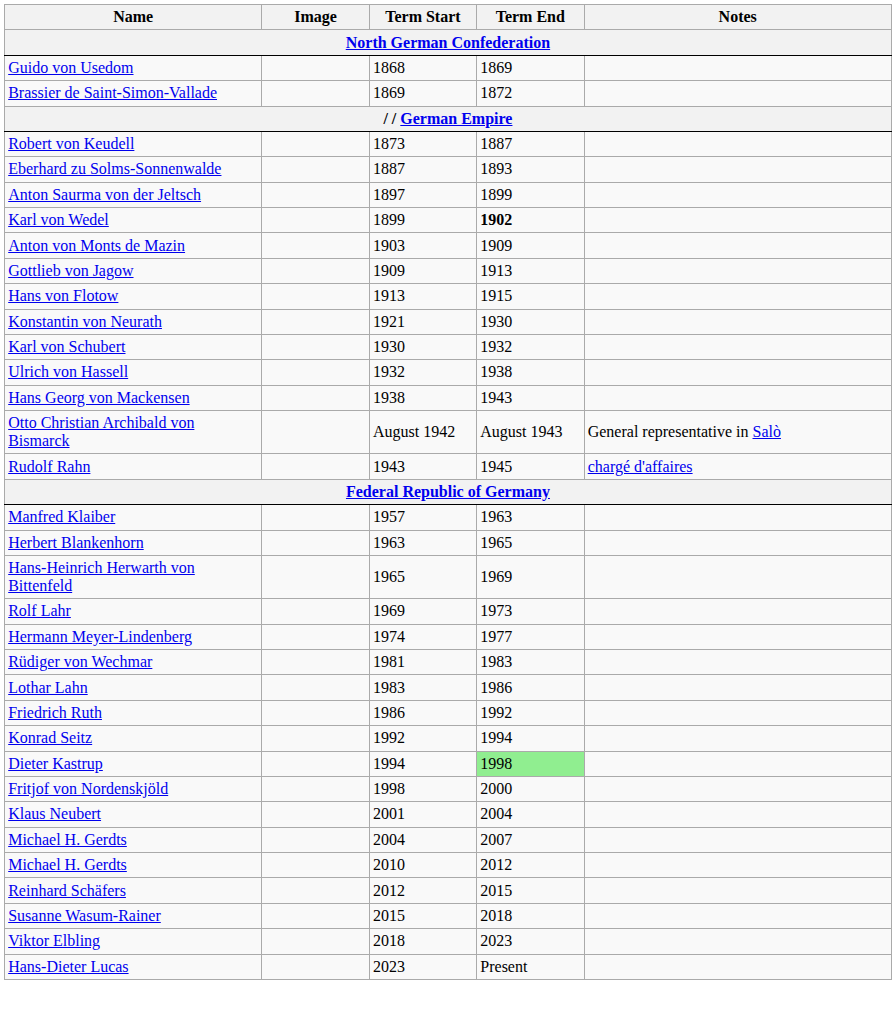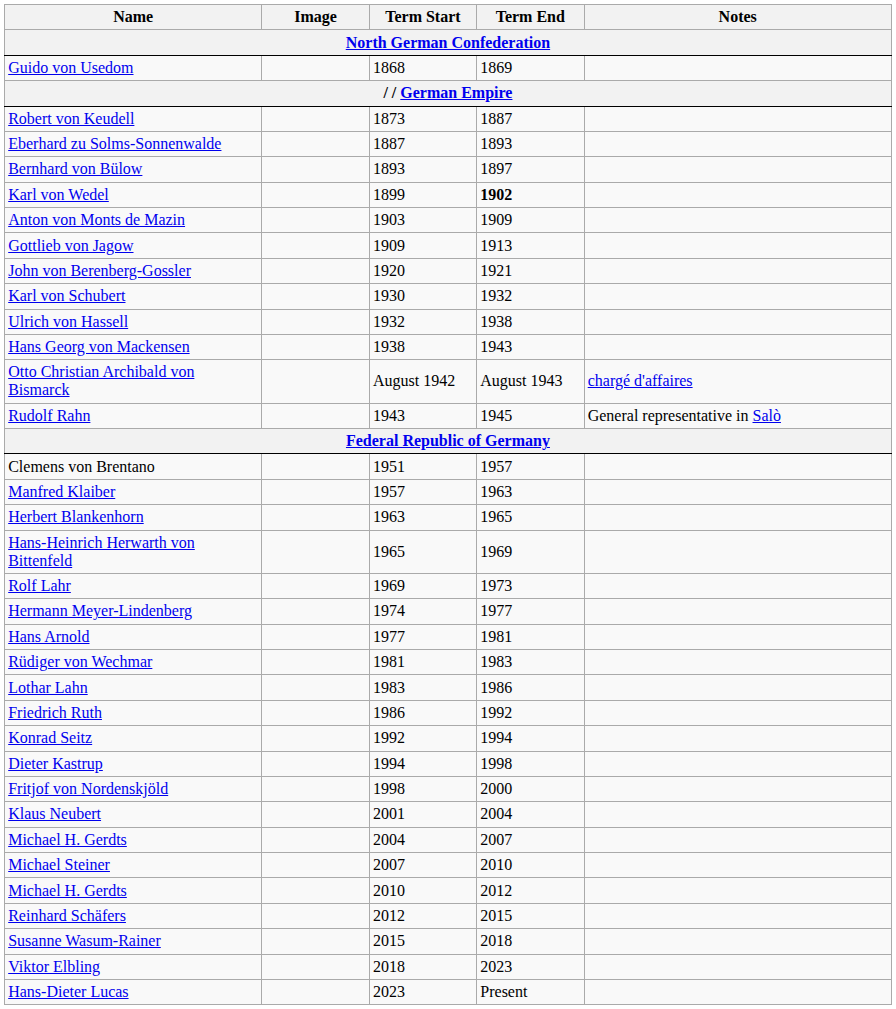 <table class="wikitable">
 <tr class="hintergrundfarbe5">
 <th width="250">Name</th>
 <th width="100">Image</th>
 <th width="100">Term Start</th>
 <th width="100">Term End</th>
 <th width="300">Notes</th>
 </tr>
 <tr>
 <th colspan="5" style="border-bottom: 1pt black solid; border-top: 1pt black solid;"> <a href='#'>North German Confederation</a></th>
 </tr>
 <tr>
 <td><a href='#'>Guido von Usedom</a></td>
 <td></td>
 <td>1868</td>
 <td>1869</td>
-<td></td>
-</tr>
-<tr>
-<td><a href='#'>Brassier de Saint-Simon-Vallade</a></td>
-<td></td>
-<td>1869</td>
-<td>1872</td>
 <td></td>
 </tr>
 <tr>
 <th colspan="5" style="border-bottom: 1pt black solid; border-top: 1pt black solid;"> /  /  <a href='#'>German Empire</a></th>
 </tr>
 <tr>
 <td><a href='#'>Robert von Keudell</a></td>
 <td></td>
 <td>1873</td>
 <td>1887</td>
 <td></td>
 </tr>
 <tr>
 <td><a href='#'>Eberhard zu Solms-Sonnenwalde</a></td>
 <td></td>
 <td>1887</td>
 <td>1893</td>
 <td></td>
 </tr>
 <tr>
-<td><a href='#'>Anton Saurma von der Jeltsch</a></td>
+<td><a href='#'>Bernhard von Bülow</a></td>
 <td></td>
+<td>1893</td>
 <td>1897</td>
-<td>1899</td>
 <td></td>
 </tr>
 <tr>
 <td><a href='#'>Karl von Wedel</a></td>
 <td></td>
 <td>1899</td>
 <td><strong>1902</strong></td>
 <td></td>
 </tr>
 <tr>
 <td><a href='#'>Anton von Monts de Mazin</a></td>
 <td></td>
 <td>1903</td>
 <td>1909</td>
 <td></td>
 </tr>
 <tr>
 <td><a href='#'>Gottlieb von Jagow</a></td>
 <td></td>
 <td>1909</td>
 <td>1913</td>
 <td></td>
 </tr>
 <tr>
-<td><a href='#'>Hans von Flotow</a></td>
+<td><a href='#'>John von Berenberg-Gossler</a></td>
 <td></td>
-<td>1913</td>
-<td>1915</td>
-<td></td>
-</tr>
-<tr>
-<td><a href='#'>Konstantin von Neurath</a></td>
-<td></td>
+<td>1920</td>
 <td>1921</td>
-<td>1930</td>
 <td></td>
 </tr>
 <tr>
 <td><a href='#'>Karl von Schubert</a></td>
 <td></td>
 <td>1930</td>
 <td>1932</td>
 <td></td>
 </tr>
 <tr>
 <td><a href='#'>Ulrich von Hassell</a></td>
 <td></td>
 <td>1932</td>
 <td>1938</td>
 <td></td>
 </tr>
 <tr>
 <td><a href='#'>Hans Georg von Mackensen</a></td>
 <td></td>
 <td>1938</td>
 <td>1943</td>
 <td></td>
 </tr>
 <tr>
 <td><a href='#'>Otto Christian Archibald von Bismarck</a></td>
 <td></td>
 <td>August 1942</td>
 <td>August 1943</td>
-<td>General representative in <a href='#'>Salò</a></td>
+<td><a href='#'>chargé d'affaires</a></td>
 </tr>
 <tr>
 <td><a href='#'>Rudolf Rahn</a></td>
 <td></td>
 <td>1943</td>
 <td>1945</td>
-<td><a href='#'>chargé d'affaires</a></td>
+<td>General representative in <a href='#'>Salò</a></td>
 </tr>
 <tr>
 <th colspan="5" style="border-bottom: 1pt black solid; border-top: 1pt black solid;"> <a href='#'>Federal Republic of Germany</a></th>
+</tr>
+<tr>
+<td>Clemens von Brentano</td>
+<td></td>
+<td>1951</td>
+<td>1957</td>
+<td></td>
 </tr>
 <tr>
 <td><a href='#'>Manfred Klaiber</a></td>
 <td></td>
 <td>1957</td>
 <td>1963</td>
 <td></td>
 </tr>
 <tr>
 <td><a href='#'>Herbert Blankenhorn</a></td>
 <td></td>
 <td>1963</td>
 <td>1965</td>
 <td></td>
 </tr>
 <tr>
 <td><a href='#'>Hans-Heinrich Herwarth von Bittenfeld</a></td>
 <td></td>
 <td>1965</td>
 <td>1969</td>
 <td></td>
 </tr>
 <tr>
 <td><a href='#'>Rolf Lahr</a></td>
 <td></td>
 <td>1969</td>
 <td>1973</td>
 <td></td>
 </tr>
 <tr>
 <td><a href='#'>Hermann Meyer-Lindenberg</a></td>
 <td></td>
 <td>1974</td>
 <td>1977</td>
 <td></td>
 </tr>
 <tr>
+<td><a href='#'>Hans Arnold</a></td>
+<td></td>
+<td>1977</td>
+<td>1981</td>
+<td></td>
+</tr>
+<tr>
 <td><a href='#'>Rüdiger von Wechmar</a></td>
 <td></td>
 <td>1981</td>
 <td>1983</td>
 <td></td>
 </tr>
 <tr>
 <td><a href='#'>Lothar Lahn</a></td>
 <td></td>
 <td>1983</td>
 <td>1986</td>
 <td></td>
 </tr>
 <tr>
 <td><a href='#'>Friedrich Ruth</a></td>
 <td></td>
 <td>1986</td>
 <td>1992</td>
 <td></td>
 </tr>
 <tr>
 <td><a href='#'>Konrad Seitz</a></td>
 <td></td>
 <td>1992</td>
 <td>1994</td>
 <td></td>
 </tr>
 <tr>
 <td><a href='#'>Dieter Kastrup</a></td>
 <td></td>
 <td>1994</td>
-<td style="background: lightgreen;">1998</td>
+<td>1998</td>
 <td></td>
 </tr>
 <tr>
 <td><a href='#'>Fritjof von Nordenskjöld</a></td>
 <td></td>
 <td>1998</td>
 <td>2000</td>
 <td></td>
 </tr>
 <tr>
 <td><a href='#'>Klaus Neubert</a></td>
 <td></td>
 <td>2001</td>
 <td>2004</td>
 <td></td>
 </tr>
 <tr>
 <td><a href='#'>Michael H. Gerdts</a></td>
 <td></td>
 <td>2004</td>
 <td>2007</td>
+<td></td>
+</tr>
+<tr>
+<td><a href='#'>Michael Steiner</a></td>
+<td></td>
+<td>2007</td>
+<td>2010</td>
 <td></td>
 </tr>
 <tr>
 <td><a href='#'>Michael H. Gerdts</a></td>
 <td></td>
 <td>2010</td>
 <td>2012</td>
 <td></td>
 </tr>
 <tr>
 <td><a href='#'>Reinhard Schäfers</a></td>
 <td></td>
 <td>2012</td>
 <td>2015</td>
 <td></td>
 </tr>
 <tr>
 <td><a href='#'>Susanne Wasum-Rainer</a></td>
 <td></td>
 <td>2015</td>
 <td>2018</td>
 <td></td>
 </tr>
 <tr>
 <td><a href='#'>Viktor Elbling</a></td>
 <td></td>
 <td>2018</td>
 <td>2023</td>
 <td></td>
 </tr>
 <tr>
 <td><a href='#'>Hans-Dieter Lucas</a></td>
 <td></td>
 <td>2023</td>
 <td>Present</td>
 <td></td>
 </tr>
 </table>
